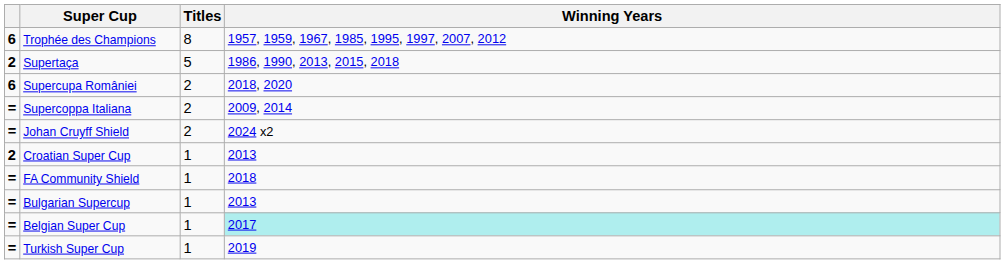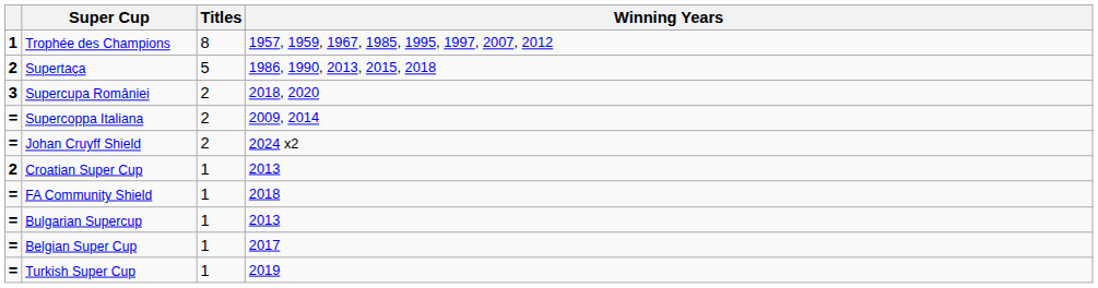 <table class="wikitable plainrowheaders sortable" style="text-align:left;font-size:95%">
 <tr>
 <th style="width:3px;"></th>
 <th style="width:160px;">Super Cup</th>
 <th style="width:5px;">Titles</th>
 <th style="width:800px;">Winning Years</th>
 </tr>
 <tr>
-<td style="font-weight:bold;">6</td>
+<td style="font-weight:bold;">1</td>
 <td><small> <a href='#'>Trophée des Champions</a></small></td>
 <td>8</td>
 <td style="font-size:88%"><a href='#'>1957</a>, <a href='#'>1959</a>, <a href='#'>1967</a>, <a href='#'>1985</a>, <a href='#'>1995</a>, <a href='#'>1997</a>, <a href='#'>2007</a>, <a href='#'>2012</a></td>
 </tr>
 <tr>
 <td style="font-weight:bold;">2</td>
 <td><small> <a href='#'>Supertaça</a></small></td>
 <td>5</td>
 <td style="font-size:88%"><a href='#'>1986</a>, <a href='#'>1990</a>, <a href='#'>2013</a>, <a href='#'>2015</a>, <a href='#'>2018</a></td>
 </tr>
 <tr>
-<td style="font-weight:bold;">6</td>
+<td style="font-weight:bold;">3</td>
 <td><small> <a href='#'>Supercupa României</a></small></td>
 <td>2</td>
 <td style="font-size:88%"><a href='#'>2018</a>, <a href='#'>2020</a></td>
 </tr>
 <tr>
 <td style="font-weight:bold;">=</td>
 <td><small> <a href='#'>Supercoppa Italiana</a></small></td>
 <td>2</td>
 <td style="font-size:88%"><a href='#'>2009</a>, <a href='#'>2014</a></td>
 </tr>
 <tr>
 <td style="font-weight:bold;">=</td>
 <td><small> <a href='#'>Johan Cruyff Shield</a></small></td>
 <td>2</td>
 <td style="font-size:88%"><a href='#'>2024</a> x2</td>
 </tr>
 <tr>
 <td style="font-weight:bold;">2</td>
 <td><small> <a href='#'>Croatian Super Cup</a></small></td>
 <td>1</td>
 <td style="font-size:88%"><a href='#'>2013</a></td>
 </tr>
 <tr>
 <td style="font-weight:bold;">=</td>
 <td><small> <a href='#'>FA Community Shield</a></small></td>
 <td>1</td>
 <td style="font-size:88%"><a href='#'>2018</a></td>
 </tr>
 <tr>
 <td style="font-weight:bold;">=</td>
 <td><small> <a href='#'>Bulgarian Supercup</a></small></td>
 <td>1</td>
 <td style="font-size:88%"><a href='#'>2013</a></td>
 </tr>
 <tr>
 <td style="font-weight:bold;">=</td>
 <td><small> <a href='#'>Belgian Super Cup</a></small></td>
 <td>1</td>
-<td style="background: paleturquoise; font-size:88%"><a href='#'>2017</a></td>
+<td style="font-size:88%"><a href='#'>2017</a></td>
 </tr>
 <tr>
 <td style="font-weight:bold;">=</td>
 <td><small> <a href='#'>Turkish Super Cup</a></small></td>
 <td>1</td>
 <td style="font-size:88%"><a href='#'>2019</a></td>
 </tr>
 </table>
